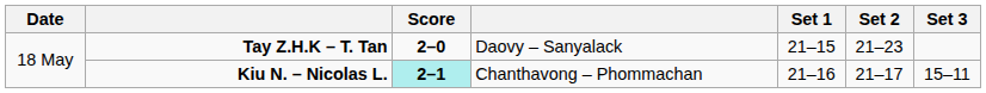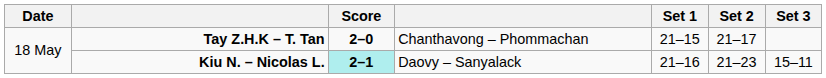 <table class="wikitable" style="text-align: center; font-size:90% ">
 <tr>
 <th width="60">Date</th>
 <th align="right" width="250"></th>
 <th width="60">Score</th>
 <th align="left" width="250"></th>
 <th width="50">Set 1</th>
 <th width="50">Set 2</th>
 <th width="50">Set 3</th>
 </tr>
 <tr>
 <td rowspan=2>18 May</td>
 <td align=right><strong>Tay Z.H.K – T. Tan </strong></td>
 <td align=center><strong>2–0</strong></td>
-<td align=left> Daovy – Sanyalack</td>
+<td align=left> Chanthavong – Phommachan</td>
 <td>21–15</td>
-<td>21–23</td>
+<td>21–17</td>
 <td></td>
 </tr>
 <tr>
 <td align=right><strong>Kiu N. – Nicolas L. </strong></td>
 <td align=center style="background: paleturquoise;"><strong>2–1</strong></td>
-<td align=left> Chanthavong – Phommachan</td>
+<td align=left> Daovy – Sanyalack</td>
 <td>21–16</td>
-<td>21–17</td>
+<td>21–23</td>
 <td>15–11</td>
 </tr>
 </table>
